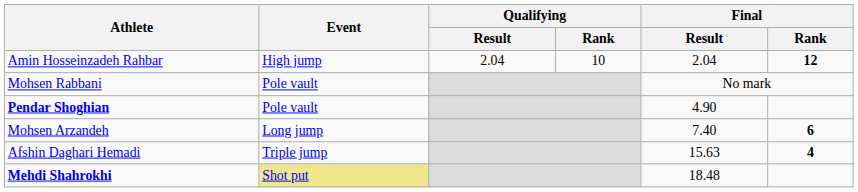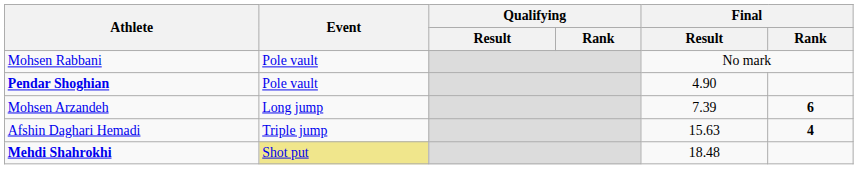 <table class="wikitable" width="70%" style="text-align:center; font-size:90%">
 <tr>
 <th rowspan="2" width="30%">Athlete</th>
 <th rowspan="2" width="20%">Event</th>
 <th colspan="2" width="25%">Qualifying</th>
 <th colspan="2" width="25%">Final</th>
 </tr>
 <tr>
 <th width="15%">Result</th>
 <th>Rank</th>
 <th width="15%">Result</th>
 <th>Rank</th>
-</tr>
-<tr>
-<td align="left"><a href='#'>Amin Hosseinzadeh Rahbar</a></td>
-<td align="left"><a href='#'>High jump</a></td>
-<td>2.04</td>
-<td>10 <strong></strong></td>
-<td>2.04</td>
-<td><strong>12</strong></td>
 </tr>
 <tr>
 <td align="left"><a href='#'>Mohsen Rabbani</a></td>
 <td align="left"><a href='#'>Pole vault</a></td>
 <td colspan=2  bgcolor=#DCDCDC></td>
 <td colspan=2  align=center>No mark</td>
 </tr>
 <tr>
 <td align="left"><strong><a href='#'>Pendar Shoghian</a></strong></td>
 <td align="left"><a href='#'>Pole vault</a></td>
 <td colspan=2  bgcolor=#DCDCDC></td>
 <td>4.90</td>
 <td></td>
 </tr>
 <tr>
 <td align="left"><a href='#'>Mohsen Arzandeh</a></td>
 <td align="left"><a href='#'>Long jump</a></td>
 <td colspan=2  bgcolor=#DCDCDC></td>
-<td>7.40</td>
+<td>7.39</td>
 <td><strong>6</strong></td>
 </tr>
 <tr>
 <td align="left"><a href='#'>Afshin Daghari Hemadi</a></td>
 <td align="left"><a href='#'>Triple jump</a></td>
 <td colspan=2  bgcolor=#DCDCDC></td>
 <td>15.63</td>
 <td><strong>4</strong></td>
 </tr>
 <tr>
 <td align="left"><strong><a href='#'>Mehdi Shahrokhi</a></strong></td>
 <td align="left" style="background: khaki;"><a href='#'>Shot put</a></td>
 <td colspan=2  bgcolor=#DCDCDC></td>
 <td>18.48</td>
 <td></td>
 </tr>
 </table>
